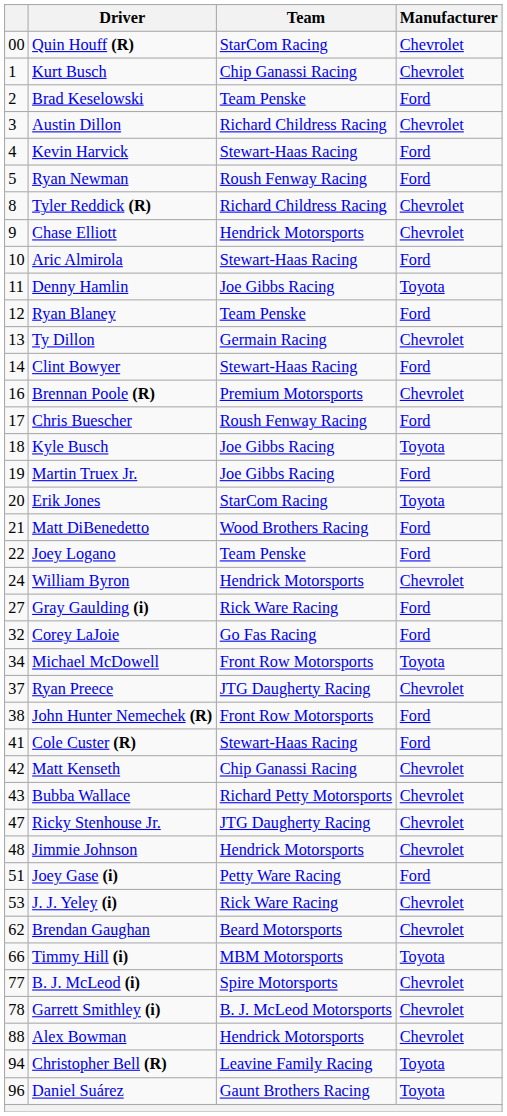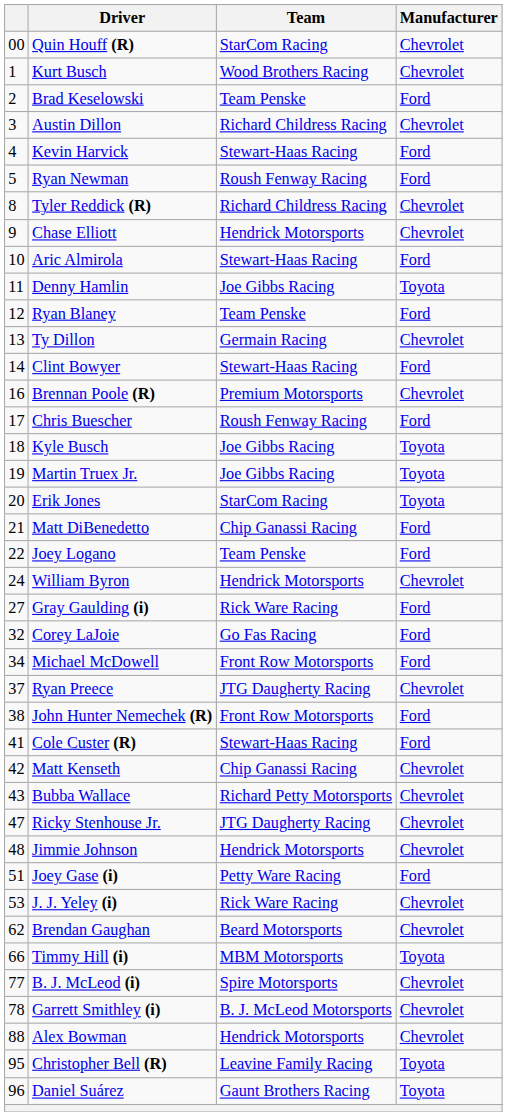 <table class="wikitable" style="font-size:95%">
 <tr>
 <th></th>
 <th>Driver</th>
 <th>Team</th>
 <th>Manufacturer</th>
 </tr>
 <tr>
 <td>00</td>
 <td><a href='#'>Quin Houff</a> <strong>(R)</strong></td>
 <td><a href='#'>StarCom Racing</a></td>
 <td><a href='#'>Chevrolet</a></td>
 </tr>
 <tr>
 <td>1</td>
 <td><a href='#'>Kurt Busch</a></td>
-<td><a href='#'>Chip Ganassi Racing</a></td>
+<td><a href='#'>Wood Brothers Racing</a></td>
 <td><a href='#'>Chevrolet</a></td>
 </tr>
 <tr>
 <td>2</td>
 <td><a href='#'>Brad Keselowski</a></td>
 <td><a href='#'>Team Penske</a></td>
 <td><a href='#'>Ford</a></td>
 </tr>
 <tr>
 <td>3</td>
 <td><a href='#'>Austin Dillon</a></td>
 <td><a href='#'>Richard Childress Racing</a></td>
 <td><a href='#'>Chevrolet</a></td>
 </tr>
 <tr>
 <td>4</td>
 <td><a href='#'>Kevin Harvick</a></td>
 <td><a href='#'>Stewart-Haas Racing</a></td>
 <td><a href='#'>Ford</a></td>
 </tr>
 <tr>
 <td>5</td>
 <td><a href='#'>Ryan Newman</a></td>
 <td><a href='#'>Roush Fenway Racing</a></td>
 <td><a href='#'>Ford</a></td>
 </tr>
 <tr>
 <td>8</td>
 <td><a href='#'>Tyler Reddick</a> <strong>(R)</strong></td>
 <td><a href='#'>Richard Childress Racing</a></td>
 <td><a href='#'>Chevrolet</a></td>
 </tr>
 <tr>
 <td>9</td>
 <td><a href='#'>Chase Elliott</a></td>
 <td><a href='#'>Hendrick Motorsports</a></td>
 <td><a href='#'>Chevrolet</a></td>
 </tr>
 <tr>
 <td>10</td>
 <td><a href='#'>Aric Almirola</a></td>
 <td><a href='#'>Stewart-Haas Racing</a></td>
 <td><a href='#'>Ford</a></td>
 </tr>
 <tr>
 <td>11</td>
 <td><a href='#'>Denny Hamlin</a></td>
 <td><a href='#'>Joe Gibbs Racing</a></td>
 <td><a href='#'>Toyota</a></td>
 </tr>
 <tr>
 <td>12</td>
 <td><a href='#'>Ryan Blaney</a></td>
 <td><a href='#'>Team Penske</a></td>
 <td><a href='#'>Ford</a></td>
 </tr>
 <tr>
 <td>13</td>
 <td><a href='#'>Ty Dillon</a></td>
 <td><a href='#'>Germain Racing</a></td>
 <td><a href='#'>Chevrolet</a></td>
 </tr>
 <tr>
 <td>14</td>
 <td><a href='#'>Clint Bowyer</a></td>
 <td><a href='#'>Stewart-Haas Racing</a></td>
 <td><a href='#'>Ford</a></td>
 </tr>
 <tr>
 <td>16</td>
 <td><a href='#'>Brennan Poole</a> <strong>(R)</strong></td>
 <td><a href='#'>Premium Motorsports</a></td>
 <td><a href='#'>Chevrolet</a></td>
 </tr>
 <tr>
 <td>17</td>
 <td><a href='#'>Chris Buescher</a></td>
 <td><a href='#'>Roush Fenway Racing</a></td>
 <td><a href='#'>Ford</a></td>
 </tr>
 <tr>
 <td>18</td>
 <td><a href='#'>Kyle Busch</a></td>
 <td><a href='#'>Joe Gibbs Racing</a></td>
 <td><a href='#'>Toyota</a></td>
 </tr>
 <tr>
 <td>19</td>
 <td><a href='#'>Martin Truex Jr.</a></td>
 <td><a href='#'>Joe Gibbs Racing</a></td>
-<td><a href='#'>Ford</a></td>
+<td><a href='#'>Toyota</a></td>
 </tr>
 <tr>
 <td>20</td>
 <td><a href='#'>Erik Jones</a></td>
 <td><a href='#'>StarCom Racing</a></td>
 <td><a href='#'>Toyota</a></td>
 </tr>
 <tr>
 <td>21</td>
 <td><a href='#'>Matt DiBenedetto</a></td>
-<td><a href='#'>Wood Brothers Racing</a></td>
+<td><a href='#'>Chip Ganassi Racing</a></td>
 <td><a href='#'>Ford</a></td>
 </tr>
 <tr>
 <td>22</td>
 <td><a href='#'>Joey Logano</a></td>
 <td><a href='#'>Team Penske</a></td>
 <td><a href='#'>Ford</a></td>
 </tr>
 <tr>
 <td>24</td>
 <td><a href='#'>William Byron</a></td>
 <td><a href='#'>Hendrick Motorsports</a></td>
 <td><a href='#'>Chevrolet</a></td>
 </tr>
 <tr>
 <td>27</td>
 <td><a href='#'>Gray Gaulding</a> <strong>(i)</strong></td>
 <td><a href='#'>Rick Ware Racing</a></td>
 <td><a href='#'>Ford</a></td>
 </tr>
 <tr>
 <td>32</td>
 <td><a href='#'>Corey LaJoie</a></td>
 <td><a href='#'>Go Fas Racing</a></td>
 <td><a href='#'>Ford</a></td>
 </tr>
 <tr>
 <td>34</td>
 <td><a href='#'>Michael McDowell</a></td>
 <td><a href='#'>Front Row Motorsports</a></td>
-<td><a href='#'>Toyota</a></td>
+<td><a href='#'>Ford</a></td>
 </tr>
 <tr>
 <td>37</td>
 <td><a href='#'>Ryan Preece</a></td>
 <td><a href='#'>JTG Daugherty Racing</a></td>
 <td><a href='#'>Chevrolet</a></td>
 </tr>
 <tr>
 <td>38</td>
 <td><a href='#'>John Hunter Nemechek</a> <strong>(R)</strong></td>
 <td><a href='#'>Front Row Motorsports</a></td>
 <td><a href='#'>Ford</a></td>
 </tr>
 <tr>
 <td>41</td>
 <td><a href='#'>Cole Custer</a> <strong>(R)</strong></td>
 <td><a href='#'>Stewart-Haas Racing</a></td>
 <td><a href='#'>Ford</a></td>
 </tr>
 <tr>
 <td>42</td>
 <td><a href='#'>Matt Kenseth</a></td>
 <td><a href='#'>Chip Ganassi Racing</a></td>
 <td><a href='#'>Chevrolet</a></td>
 </tr>
 <tr>
 <td>43</td>
 <td><a href='#'>Bubba Wallace</a></td>
 <td><a href='#'>Richard Petty Motorsports</a></td>
 <td><a href='#'>Chevrolet</a></td>
 </tr>
 <tr>
 <td>47</td>
 <td><a href='#'>Ricky Stenhouse Jr.</a></td>
 <td><a href='#'>JTG Daugherty Racing</a></td>
 <td><a href='#'>Chevrolet</a></td>
 </tr>
 <tr>
 <td>48</td>
 <td><a href='#'>Jimmie Johnson</a></td>
 <td><a href='#'>Hendrick Motorsports</a></td>
 <td><a href='#'>Chevrolet</a></td>
 </tr>
 <tr>
 <td>51</td>
 <td><a href='#'>Joey Gase</a> <strong>(i)</strong></td>
 <td><a href='#'>Petty Ware Racing</a></td>
 <td><a href='#'>Ford</a></td>
 </tr>
 <tr>
 <td>53</td>
 <td><a href='#'>J. J. Yeley</a> <strong>(i)</strong></td>
 <td><a href='#'>Rick Ware Racing</a></td>
 <td><a href='#'>Chevrolet</a></td>
 </tr>
 <tr>
 <td>62</td>
 <td><a href='#'>Brendan Gaughan</a></td>
 <td><a href='#'>Beard Motorsports</a></td>
 <td><a href='#'>Chevrolet</a></td>
 </tr>
 <tr>
 <td>66</td>
 <td><a href='#'>Timmy Hill</a> <strong>(i)</strong></td>
 <td><a href='#'>MBM Motorsports</a></td>
 <td><a href='#'>Toyota</a></td>
 </tr>
 <tr>
 <td>77</td>
 <td><a href='#'>B. J. McLeod</a> <strong>(i)</strong></td>
 <td><a href='#'>Spire Motorsports</a></td>
 <td><a href='#'>Chevrolet</a></td>
 </tr>
 <tr>
 <td>78</td>
 <td><a href='#'>Garrett Smithley</a> <strong>(i)</strong></td>
 <td><a href='#'>B. J. McLeod Motorsports</a></td>
 <td><a href='#'>Chevrolet</a></td>
 </tr>
 <tr>
 <td>88</td>
 <td><a href='#'>Alex Bowman</a></td>
 <td><a href='#'>Hendrick Motorsports</a></td>
 <td><a href='#'>Chevrolet</a></td>
 </tr>
 <tr>
-<td>94</td>
+<td>95</td>
 <td><a href='#'>Christopher Bell</a> <strong>(R)</strong></td>
 <td><a href='#'>Leavine Family Racing</a></td>
 <td><a href='#'>Toyota</a></td>
 </tr>
 <tr>
 <td>96</td>
 <td><a href='#'>Daniel Suárez</a></td>
 <td><a href='#'>Gaunt Brothers Racing</a></td>
 <td><a href='#'>Toyota</a></td>
 </tr>
 <tr>
 <th colspan="4"> </th>
 </tr>
 </table>
